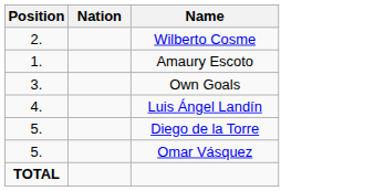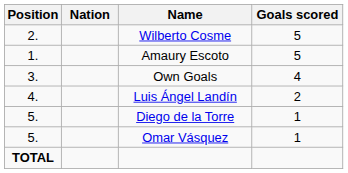 <table class="wikitable" style="font-size: 95%; text-align: center;">
 <tr>
 <th width=60>Position</th>
 <th width=60>Nation</th>
 <th width=150>Name</th>
+<th width=100>Goals scored</th>
 </tr>
 <tr>
 <td>2.</td>
 <td></td>
 <td><a href='#'>Wilberto Cosme</a></td>
+<td>5</td>
 </tr>
 <tr>
 <td>1.</td>
 <td></td>
 <td>Amaury Escoto</td>
+<td>5</td>
 </tr>
 <tr>
 <td>3.</td>
 <td></td>
 <td>Own Goals</td>
+<td>4</td>
 </tr>
 <tr>
 <td>4.</td>
 <td></td>
 <td><a href='#'>Luis Ángel Landín</a></td>
+<td>2</td>
 </tr>
 <tr>
 <td>5.</td>
 <td></td>
 <td><a href='#'>Diego de la Torre</a></td>
+<td>1</td>
 </tr>
 <tr>
 <td>5.</td>
 <td></td>
 <td><a href='#'>Omar Vásquez</a></td>
+<td>1</td>
 </tr>
 <tr>
 <td><strong>TOTAL</strong></td>
 <td></td>
 <td></td>
+<td></td>
 </tr>
 </table>
